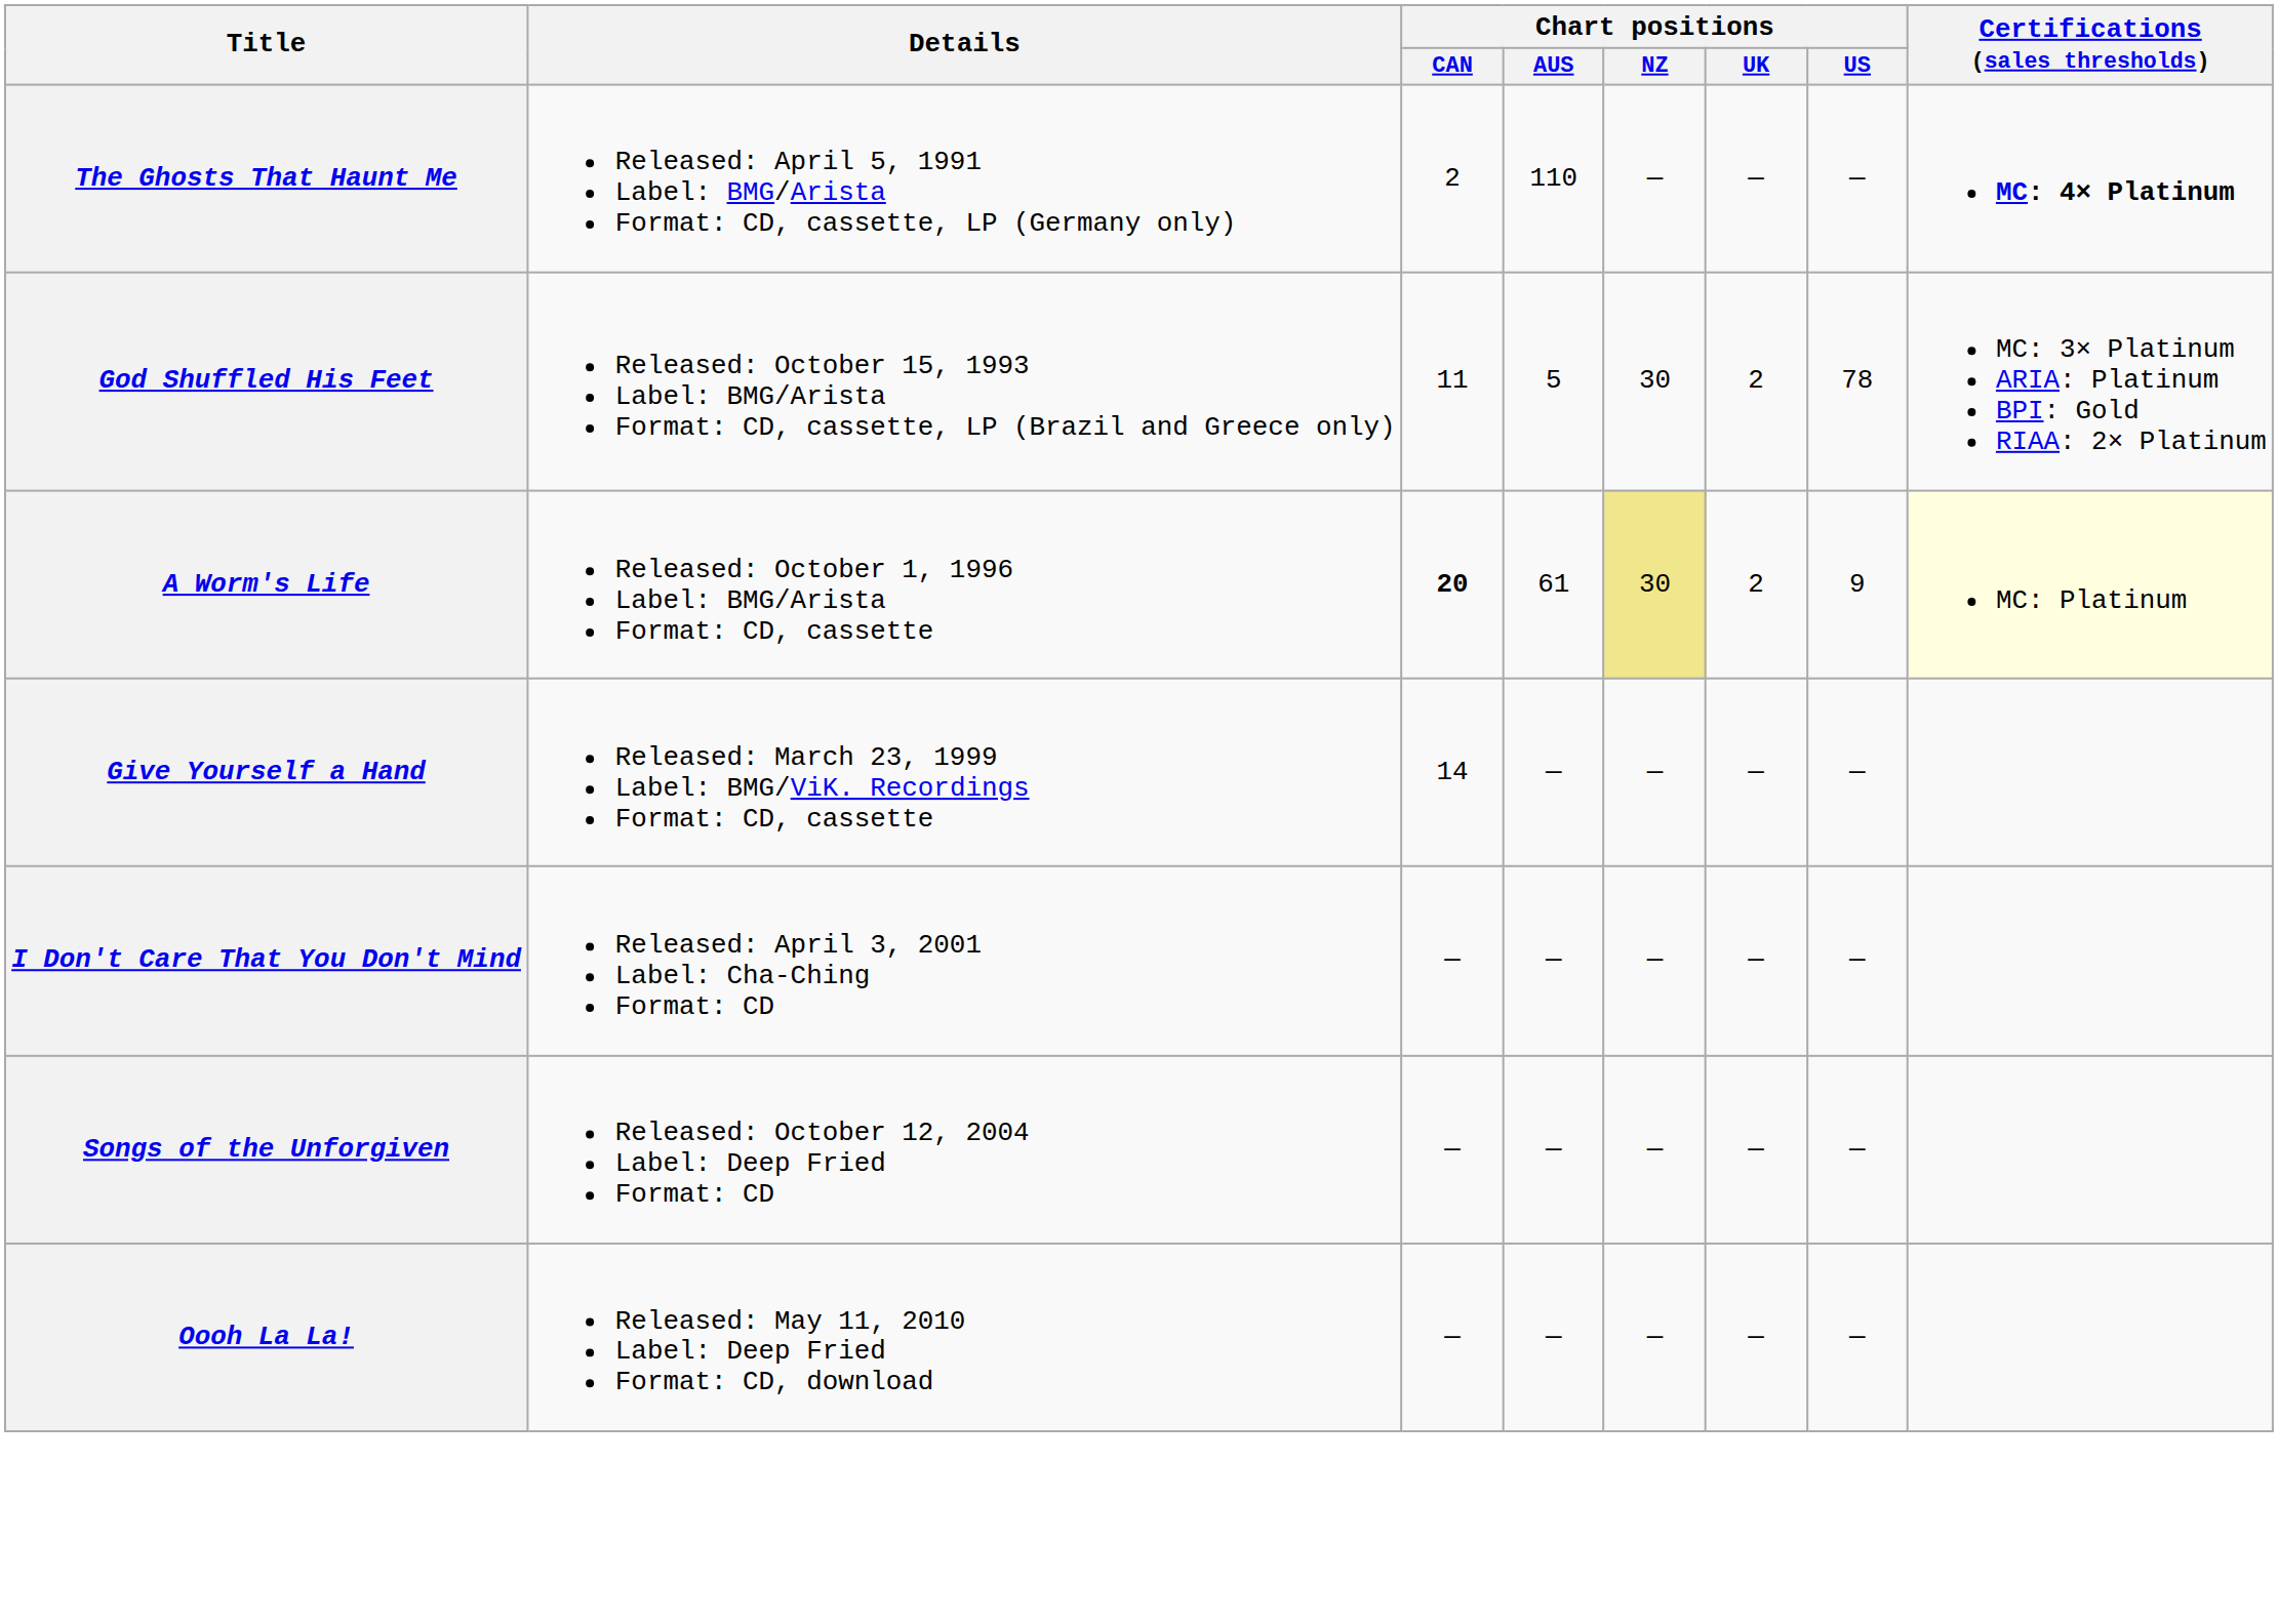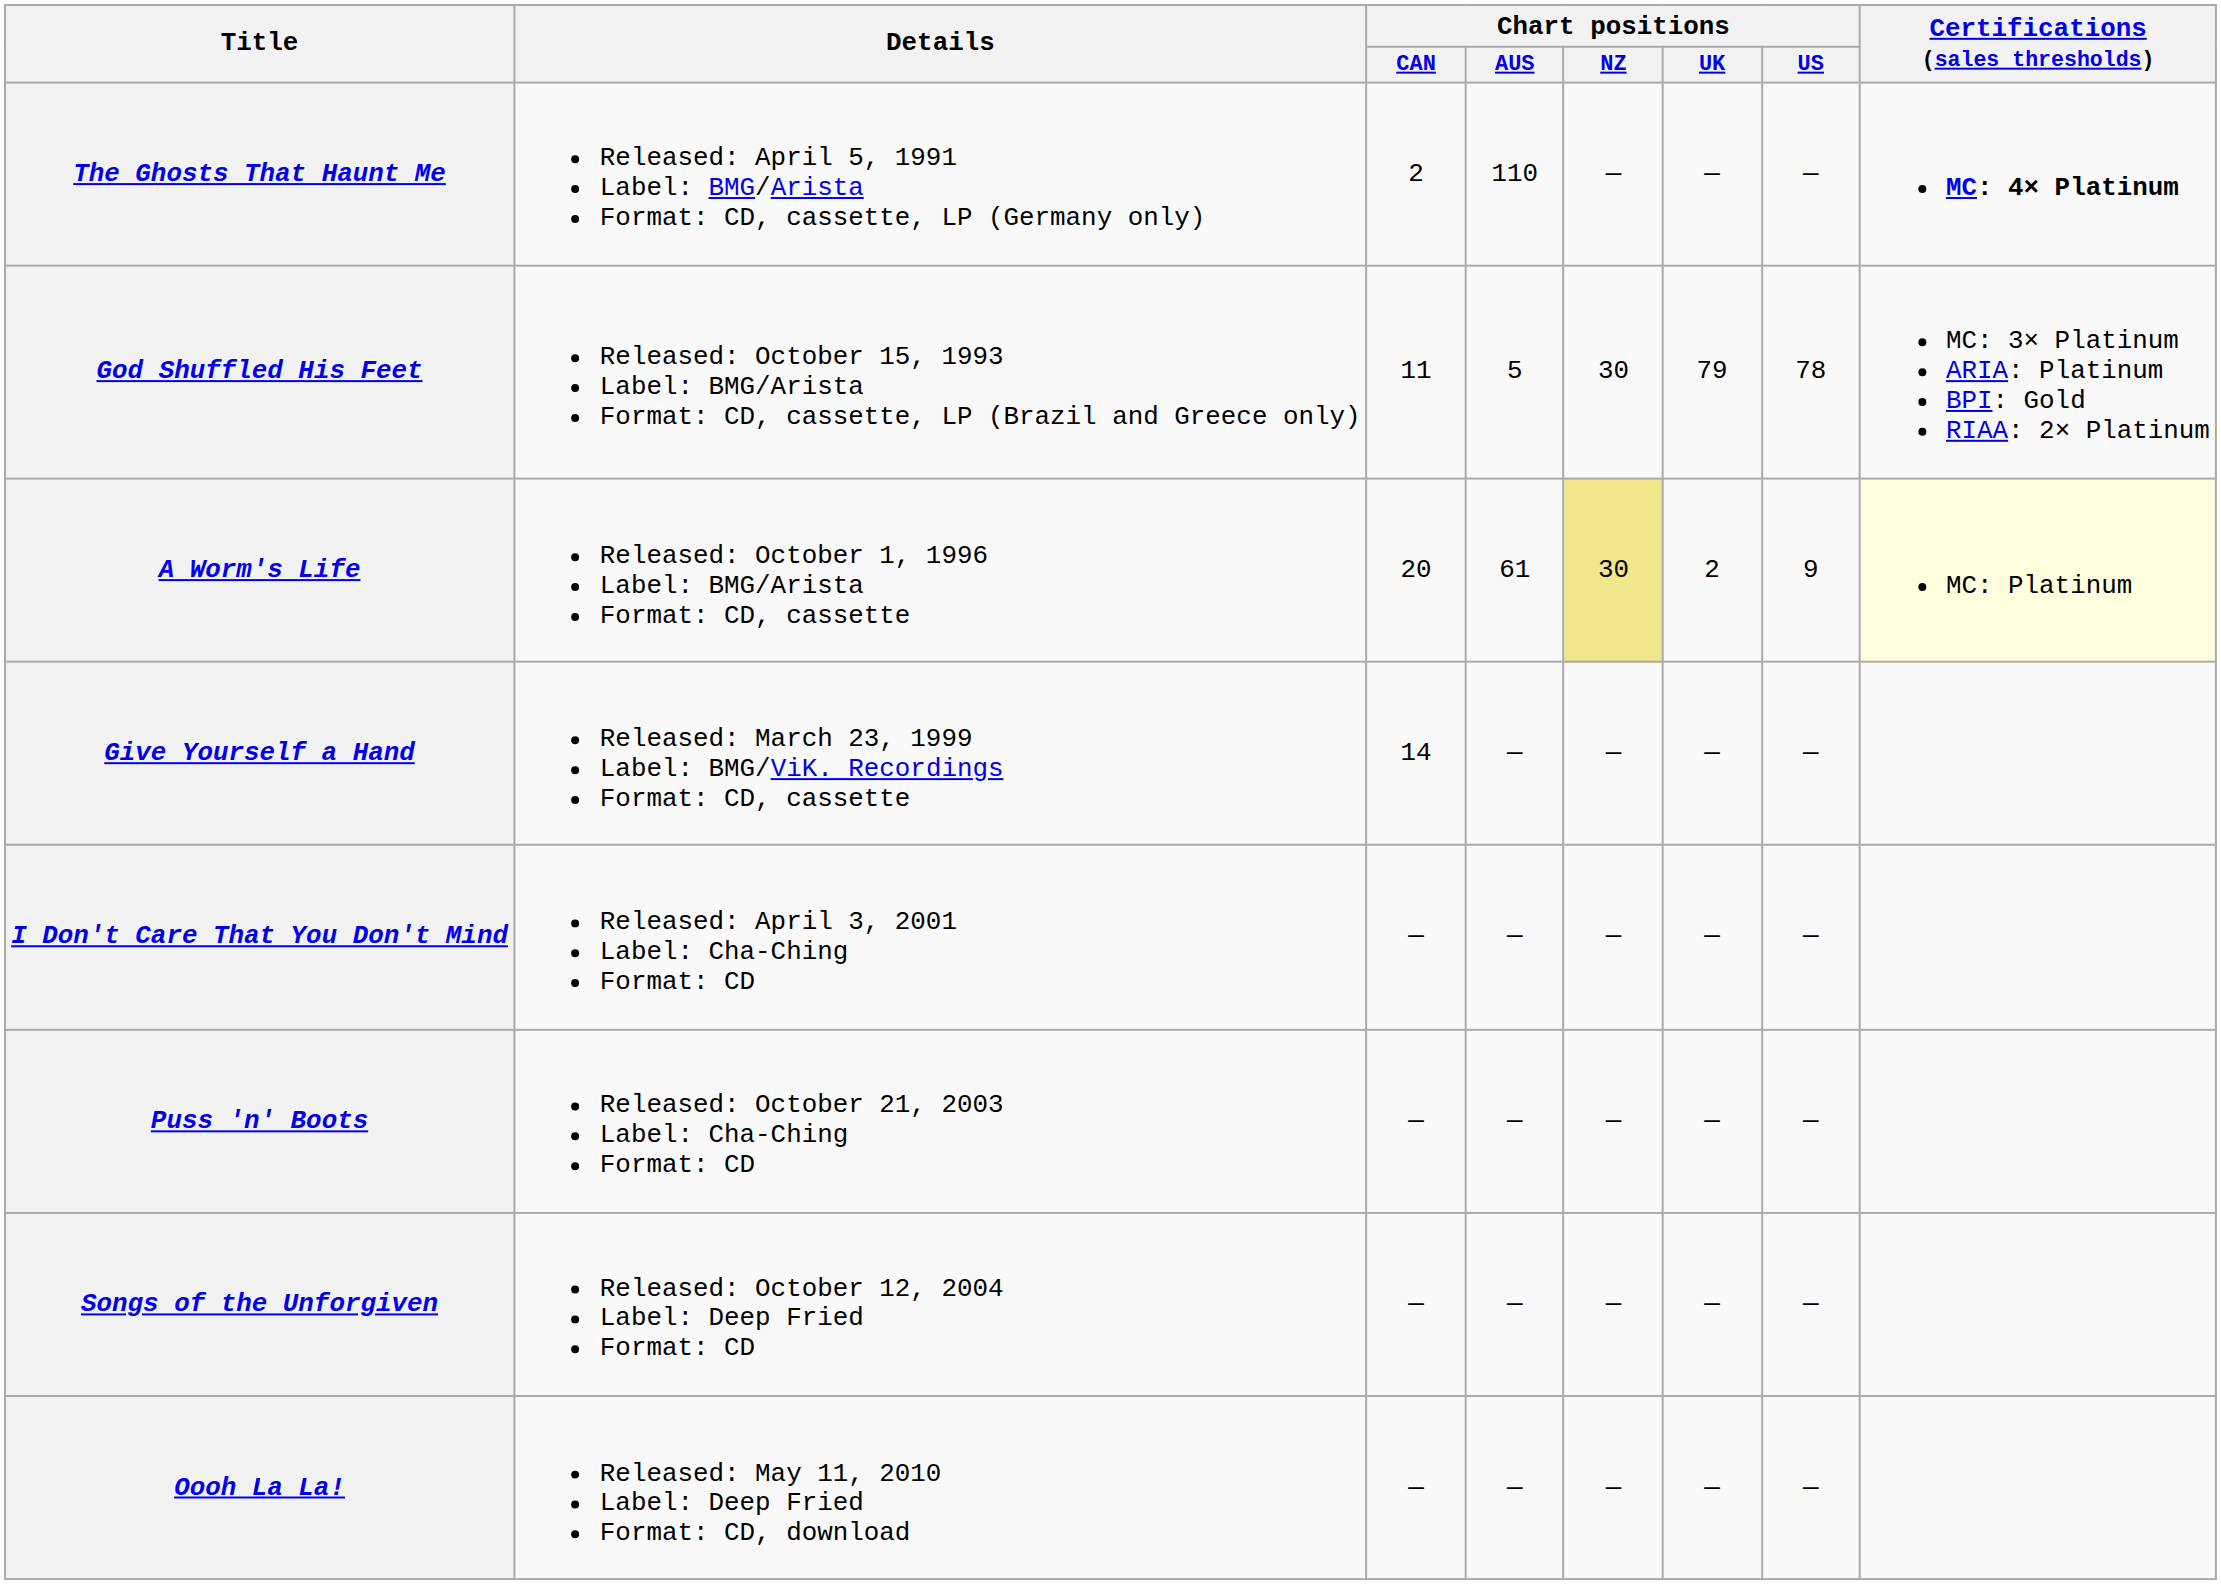 <table class="wikitable plainrowheaders">
 <tr>
 <th rowspan="2">Title</th>
 <th rowspan="2">Details</th>
 <th colspan="5">Chart positions</th>
 <th rowspan="2"><a href='#'>Certifications</a><br><small>(<a href='#'>sales thresholds</a>)</small></th>
 </tr>
 <tr>
 <th style="width:4em;font-size:85%"><a href='#'>CAN</a><br></th>
 <th style="width:4em;font-size:85%"><a href='#'>AUS</a><br></th>
 <th style="width:4em;font-size:85%"><a href='#'>NZ</a><br></th>
 <th style="width:4em;font-size:85%"><a href='#'>UK</a><br></th>
 <th style="width:4em;font-size:85%"><a href='#'>US</a><br></th>
 </tr>
 <tr>
 <th scope="row"><em><a href='#'>The Ghosts That Haunt Me</a></em></th>
 <td><br><ul><li>Released: April 5, 1991</li><li>Label: <a href='#'>BMG</a>/<a href='#'>Arista</a></li><li>Format: CD, cassette, LP (Germany only)</li></ul></td>
 <td align="center">2</td>
 <td align="center">110</td>
 <td align="center">—</td>
 <td align="center">—</td>
 <td align="center">—</td>
 <td><strong><br><ul><li><a href='#'>MC</a>: 4× Platinum</li></ul></strong></td>
 </tr>
 <tr>
 <th scope="row"><em><a href='#'>God Shuffled His Feet</a></em></th>
 <td><br><ul><li>Released: October 15, 1993</li><li>Label: BMG/Arista</li><li>Format: CD, cassette, LP (Brazil and Greece only)</li></ul></td>
 <td align="center">11</td>
 <td align="center">5</td>
 <td align="center">30</td>
-<td align="center">2</td>
+<td align="center">79</td>
 <td align="center">78</td>
 <td><br><ul><li>MC: 3× Platinum</li><li><a href='#'>ARIA</a>: Platinum</li><li><a href='#'>BPI</a>: Gold</li><li><a href='#'>RIAA</a>: 2× Platinum</li></ul></td>
 </tr>
 <tr>
 <th scope="row"><em><a href='#'>A Worm's Life</a></em></th>
 <td><br><ul><li>Released: October 1, 1996</li><li>Label: BMG/Arista</li><li>Format: CD, cassette</li></ul></td>
-<td align="center"><strong>20</strong></td>
+<td align="center">20</td>
 <td align="center">61</td>
 <td align="center" style="background: khaki;">30</td>
 <td align="center">2</td>
 <td align="center">9</td>
 <td style="background: lightyellow;"><br><ul><li>MC: Platinum</li></ul></td>
 </tr>
 <tr>
 <th scope="row"><em><a href='#'>Give Yourself a Hand</a></em></th>
 <td><br><ul><li>Released: March 23, 1999</li><li>Label: BMG/<a href='#'>ViK. Recordings</a></li><li>Format: CD, cassette</li></ul></td>
 <td align="center">14</td>
 <td align="center">—</td>
 <td align="center">—</td>
 <td align="center">—</td>
 <td align="center">—</td>
 <td></td>
 </tr>
 <tr>
 <th scope="row"><em><a href='#'>I Don't Care That You Don't Mind</a></em></th>
 <td><br><ul><li>Released: April 3, 2001</li><li>Label: Cha-Ching</li><li>Format: CD</li></ul></td>
+<td align="center">—</td>
+<td align="center">—</td>
+<td align="center">—</td>
+<td align="center">—</td>
+<td align="center">—</td>
+<td></td>
+</tr>
+<tr>
+<th scope="row"><em><a href='#'>Puss 'n' Boots</a></em></th>
+<td><br><ul><li>Released: October 21, 2003</li><li>Label: Cha-Ching</li><li>Format: CD</li></ul></td>
 <td align="center">—</td>
 <td align="center">—</td>
 <td align="center">—</td>
 <td align="center">—</td>
 <td align="center">—</td>
 <td></td>
 </tr>
 <tr>
 <th scope="row"><em><a href='#'>Songs of the Unforgiven</a></em></th>
 <td><br><ul><li>Released: October 12, 2004</li><li>Label: Deep Fried</li><li>Format: CD</li></ul></td>
 <td align="center">—</td>
 <td align="center">—</td>
 <td align="center">—</td>
 <td align="center">—</td>
 <td align="center">—</td>
 <td></td>
 </tr>
 <tr>
 <th scope="row"><em><a href='#'>Oooh La La!</a></em></th>
 <td><br><ul><li>Released: May 11, 2010</li><li>Label: Deep Fried</li><li>Format: CD, download</li></ul></td>
 <td align="center">—</td>
 <td align="center">—</td>
 <td align="center">—</td>
 <td align="center">—</td>
 <td align="center">—</td>
 <td></td>
 </tr>
 </table>
